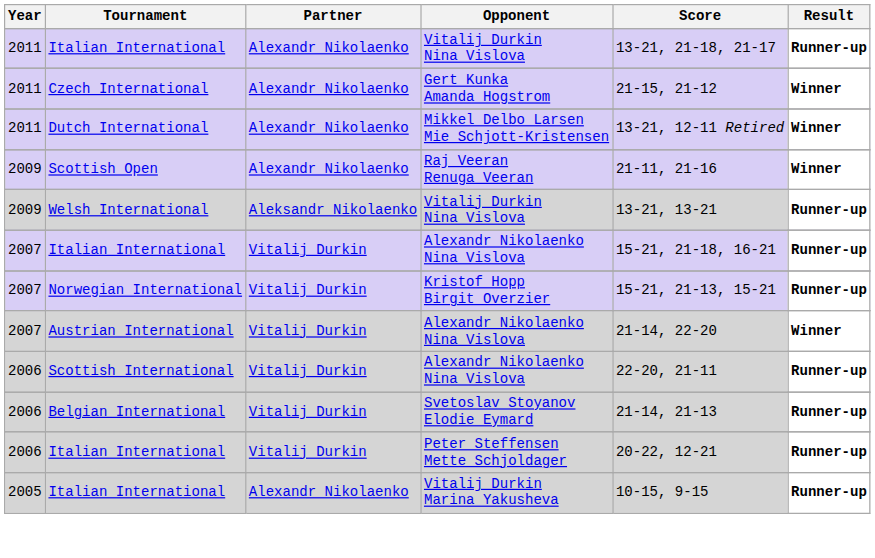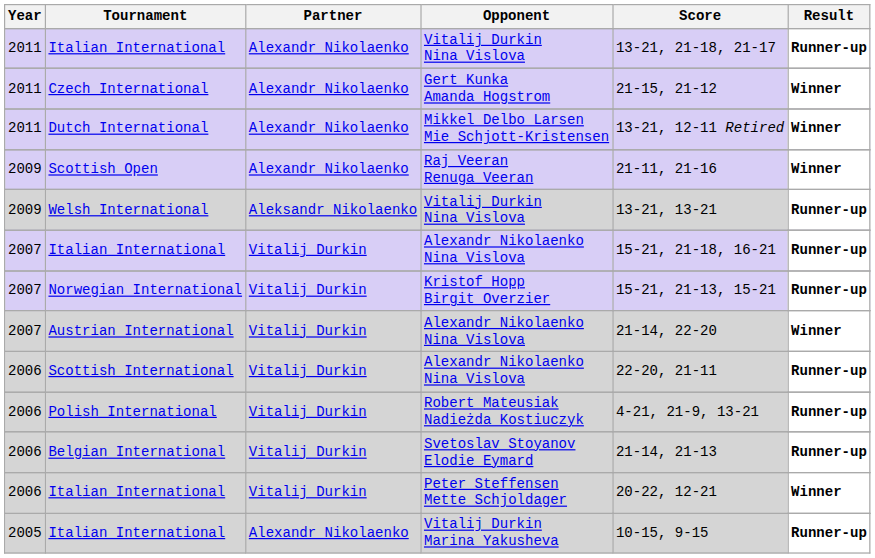 <table class="sortable wikitable" style="font-size: 90%;">
 <tr>
 <th>Year</th>
 <th>Tournament</th>
 <th>Partner</th>
 <th>Opponent</th>
 <th>Score</th>
 <th>Result</th>
 </tr>
 <tr>
 </tr>
 <tr style="background:#D8CEF6">
 <td align="center">2011</td>
 <td align="left"><a href='#'>Italian International</a></td>
 <td align="left"> <a href='#'>Alexandr Nikolaenko</a></td>
 <td align="left"> <a href='#'>Vitalij Durkin</a><br>  <a href='#'>Nina Vislova</a></td>
 <td align="left">13-21, 21-18, 21-17</td>
 <td style="text-align:left; background:white"> <strong>Runner-up</strong></td>
 </tr>
 <tr>
 </tr>
 <tr style="background:#D8CEF6">
 <td align="center">2011</td>
 <td align="left"><a href='#'>Czech International</a></td>
 <td align="left"> <a href='#'>Alexandr Nikolaenko</a></td>
 <td align="left"> <a href='#'>Gert Kunka</a><br>  <a href='#'>Amanda Hogstrom</a></td>
 <td align="left">21-15, 21-12</td>
 <td style="text-align:left; background:white"> <strong>Winner</strong></td>
 </tr>
 <tr>
 </tr>
 <tr style="background:#D8CEF6">
 <td align="center">2011</td>
 <td align="left"><a href='#'>Dutch International</a></td>
 <td align="left"> <a href='#'>Alexandr Nikolaenko</a></td>
 <td align="left"> <a href='#'>Mikkel Delbo Larsen</a><br>  <a href='#'>Mie Schjott-Kristensen</a></td>
 <td align="left">13-21, 12-11 <em>Retired</em></td>
 <td style="text-align:left; background:white"> <strong>Winner</strong></td>
 </tr>
 <tr>
 </tr>
 <tr style="background:#D8CEF6">
 <td align="center">2009</td>
 <td align="left"><a href='#'>Scottish Open</a></td>
 <td align="left"> <a href='#'>Alexandr Nikolaenko</a></td>
 <td align="left"> <a href='#'>Raj Veeran</a><br>  <a href='#'>Renuga Veeran</a></td>
 <td align="left">21-11, 21-16</td>
 <td style="text-align:left; background:white"> <strong>Winner</strong></td>
 </tr>
 <tr>
 </tr>
 <tr style="background:#D5D5D5">
 <td align="center">2009</td>
 <td align="left"><a href='#'>Welsh International</a></td>
 <td align="left"> <a href='#'>Aleksandr Nikolaenko</a></td>
 <td align="left"> <a href='#'>Vitalij Durkin</a><br>  <a href='#'>Nina Vislova</a></td>
 <td align="left">13-21, 13-21</td>
 <td style="text-align:left; background:white"> <strong>Runner-up</strong></td>
 </tr>
 <tr>
 </tr>
 <tr style="background:#D8CEF6">
 <td align="center">2007</td>
 <td align="left"><a href='#'>Italian International</a></td>
 <td align="left"> <a href='#'>Vitalij Durkin</a></td>
 <td align="left"> <a href='#'>Alexandr Nikolaenko</a><br>  <a href='#'>Nina Vislova</a></td>
 <td align="left">15-21, 21-18, 16-21</td>
 <td style="text-align:left; background:white"> <strong>Runner-up</strong></td>
 </tr>
 <tr>
 </tr>
 <tr style="background:#D8CEF6">
 <td align="center">2007</td>
 <td align="left"><a href='#'>Norwegian International</a></td>
 <td align="left"> <a href='#'>Vitalij Durkin</a></td>
 <td align="left"> <a href='#'>Kristof Hopp</a><br>  <a href='#'>Birgit Overzier</a></td>
 <td align="left">15-21, 21-13, 15-21</td>
 <td style="text-align:left; background:white"> <strong>Runner-up</strong></td>
 </tr>
 <tr>
 </tr>
 <tr style="background:#D5D5D5">
 <td align="center">2007</td>
 <td align="left"><a href='#'>Austrian International</a></td>
 <td align="left"> <a href='#'>Vitalij Durkin</a></td>
 <td align="left"> <a href='#'>Alexandr Nikolaenko</a><br>  <a href='#'>Nina Vislova</a></td>
 <td align="left">21-14, 22-20</td>
 <td style="text-align:left; background:white"> <strong>Winner</strong></td>
 </tr>
 <tr>
 </tr>
 <tr style="background:#D5D5D5">
 <td align="center">2006</td>
 <td align="left"><a href='#'>Scottish International</a></td>
 <td align="left"> <a href='#'>Vitalij Durkin</a></td>
 <td align="left"> <a href='#'>Alexandr Nikolaenko</a><br>  <a href='#'>Nina Vislova</a></td>
 <td align="left">22-20, 21-11</td>
 <td style="text-align:left; background:white"> <strong>Runner-up</strong></td>
 </tr>
 <tr>
 </tr>
+<tr style="background:#D5D5D5">
+<td align="center">2006</td>
+<td align="left"><a href='#'>Polish International</a></td>
+<td align="left"> <a href='#'>Vitalij Durkin</a></td>
+<td align="left"> <a href='#'>Robert Mateusiak</a><br>  <a href='#'>Nadieżda Kostiuczyk</a></td>
+<td align="left">4-21, 21-9, 13-21</td>
+<td style="text-align:left; background:white"> <strong>Runner-up</strong></td>
+</tr>
 <tr>
 </tr>
 <tr style="background:#D5D5D5">
 <td align="center">2006</td>
 <td align="left"><a href='#'>Belgian International</a></td>
 <td align="left"> <a href='#'>Vitalij Durkin</a></td>
 <td align="left"> <a href='#'>Svetoslav Stoyanov</a><br>  <a href='#'>Elodie Eymard</a></td>
 <td align="left">21-14, 21-13</td>
 <td style="text-align:left; background:white"> <strong>Runner-up</strong></td>
 </tr>
 <tr>
 </tr>
 <tr style="background:#D5D5D5">
 <td align="center">2006</td>
 <td align="left"><a href='#'>Italian International</a></td>
 <td align="left"> <a href='#'>Vitalij Durkin</a></td>
 <td align="left"> <a href='#'>Peter Steffensen</a><br>  <a href='#'>Mette Schjoldager</a></td>
 <td align="left">20-22, 12-21</td>
-<td style="text-align:left; background:white"> <strong>Runner-up</strong></td>
+<td style="text-align:left; background:white"> <strong>Winner</strong></td>
 </tr>
 <tr>
 </tr>
 <tr style="background:#D5D5D5">
 <td align="center">2005</td>
 <td align="left"><a href='#'>Italian International</a></td>
 <td align="left"> <a href='#'>Alexandr Nikolaenko</a></td>
 <td align="left"> <a href='#'>Vitalij Durkin</a><br>  <a href='#'>Marina Yakusheva</a></td>
 <td align="left">10-15, 9-15</td>
 <td style="text-align:left; background:white"> <strong>Runner-up</strong></td>
 </tr>
 </table>
